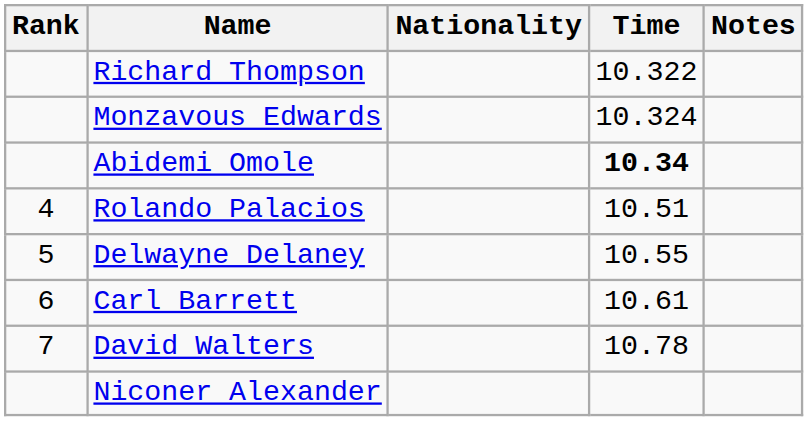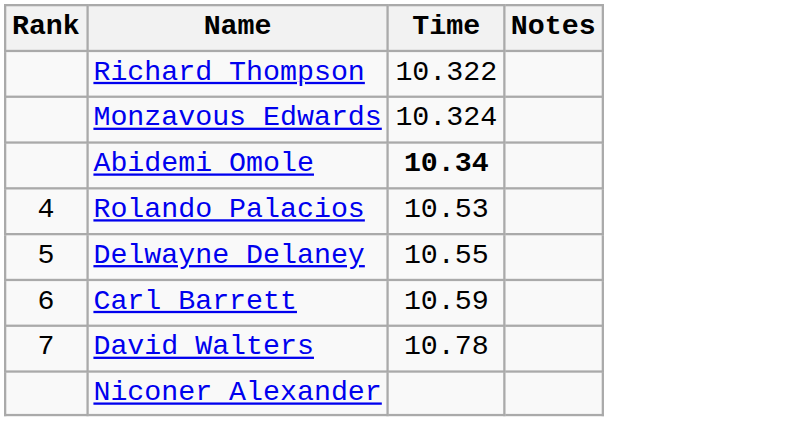 <table class="wikitable sortable" style="text-align:center;font-size:95%">
 <tr>
 <th>Rank</th>
 <th>Name</th>
-<th>Nationality</th>
 <th>Time</th>
 <th>Notes</th>
 </tr>
 <tr>
 <td></td>
 <td align=left><a href='#'>Richard Thompson</a></td>
-<td align=left></td>
 <td>10.322</td>
 <td></td>
 </tr>
 <tr>
 <td></td>
 <td align=left><a href='#'>Monzavous Edwards</a></td>
-<td align=left></td>
 <td>10.324</td>
 <td></td>
 </tr>
 <tr>
 <td></td>
 <td align=left><a href='#'>Abidemi Omole</a></td>
-<td align=left></td>
 <td><strong>10.34</strong></td>
 <td></td>
 </tr>
 <tr>
 <td>4</td>
 <td align=left><a href='#'>Rolando Palacios</a></td>
-<td align=left></td>
-<td>10.51</td>
+<td>10.53</td>
 <td></td>
 </tr>
 <tr>
 <td>5</td>
 <td align=left><a href='#'>Delwayne Delaney</a></td>
-<td align=left></td>
 <td>10.55</td>
 <td></td>
 </tr>
 <tr>
 <td>6</td>
 <td align=left><a href='#'>Carl Barrett</a></td>
-<td align=left></td>
-<td>10.61</td>
+<td>10.59</td>
 <td></td>
 </tr>
 <tr>
 <td>7</td>
 <td align=left><a href='#'>David Walters</a></td>
-<td align=left></td>
 <td>10.78</td>
 <td></td>
 </tr>
 <tr>
 <td></td>
 <td align=left><a href='#'>Niconer Alexander</a></td>
-<td align=left></td>
 <td></td>
 <td></td>
 </tr>
 </table>
